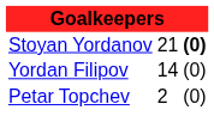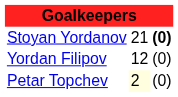 <table class="toccolours" border="0" cellpadding="2" cellspacing="0" align="left" style="margin:0.5em;">
 <tr>
 <th colspan="4" align="center" bgcolor="#FF2020"><span>Goalkeepers</span></th>
 </tr>
 <tr>
 <td> <a href='#'>Stoyan Yordanov</a></td>
 <td>21</td>
 <td><strong>(0)</strong></td>
 </tr>
 <tr>
 <td> <a href='#'>Yordan Filipov</a></td>
-<td>14</td>
+<td>12</td>
 <td>(0)</td>
 </tr>
 <tr>
 <td> <a href='#'>Petar Topchev</a></td>
-<td>2</td>
+<td style="background: lightyellow;">2</td>
 <td>(0)</td>
 </tr>
 <tr>
 </tr>
 </table>
